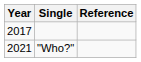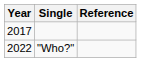 <table class="wikitable plainrowheaders" style="text-align:center;">
 <tr>
 <th scope="col">Year</th>
 <th scope="col">Single</th>
 <th scope="col">Reference</th>
 </tr>
 <tr>
 <td>2017</td>
 <td style="text-align:left;"></td>
 <td></td>
 </tr>
 <tr>
-<td>2021</td>
+<td>2022</td>
 <td style="text-align:left;">"Who?"</td>
 <td></td>
 </tr>
 </table>
